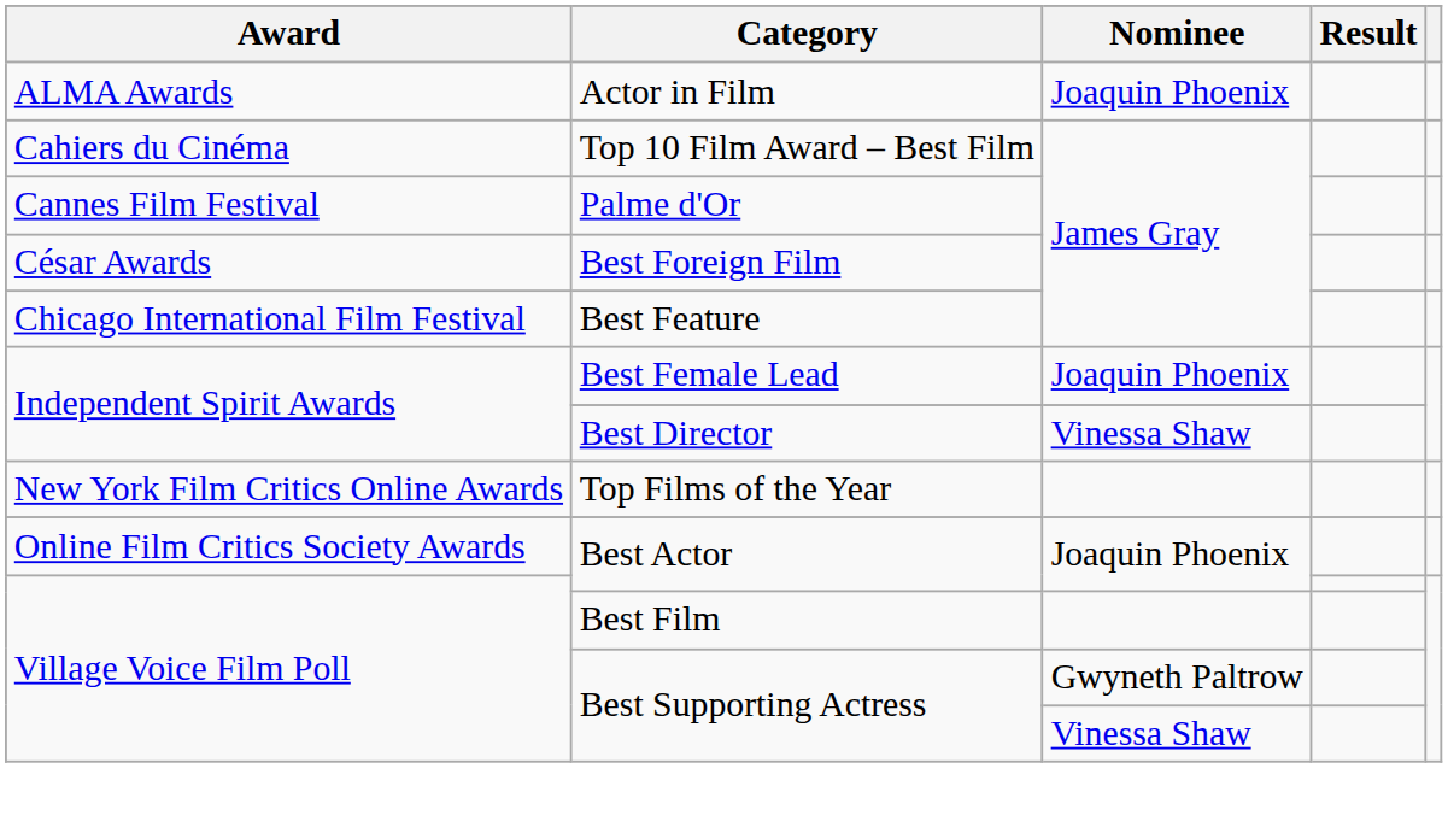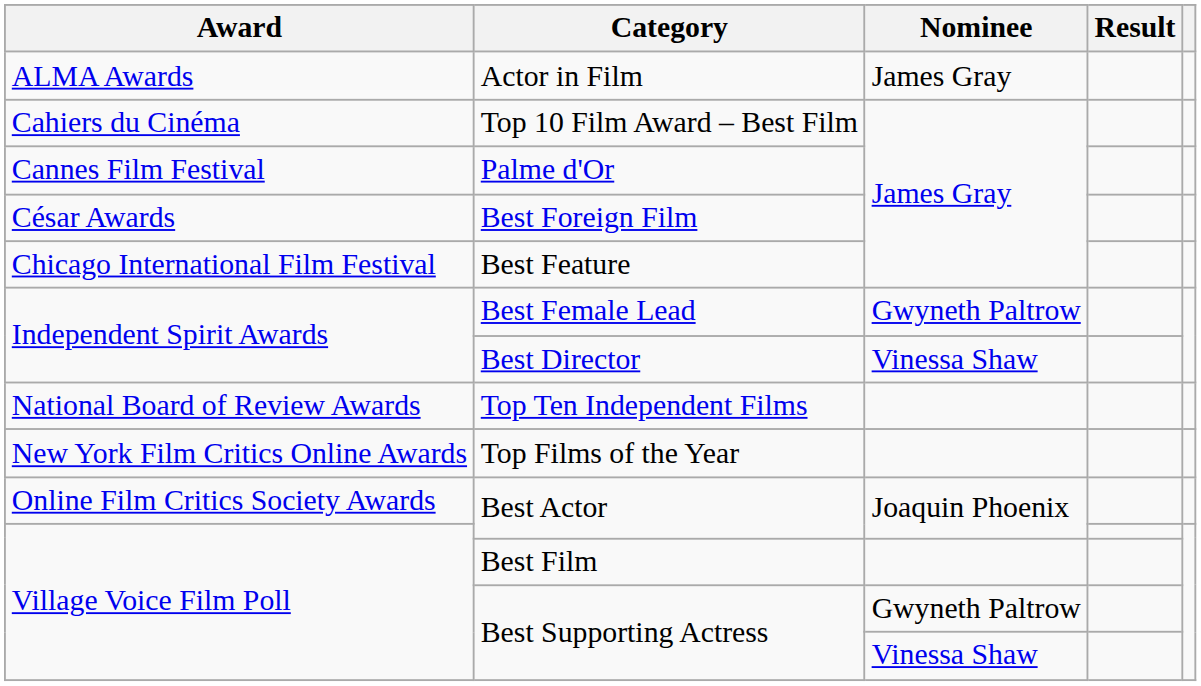 <table class="wikitable">
 <tr>
 <th>Award</th>
 <th>Category</th>
 <th>Nominee</th>
 <th>Result</th>
 <th></th>
 </tr>
 <tr>
 <td><a href='#'>ALMA Awards</a></td>
 <td>Actor in Film</td>
-<td><a href='#'>Joaquin Phoenix</a></td>
+<td>James Gray</td>
 <td></td>
 <td align="center"></td>
 </tr>
 <tr>
 <td><a href='#'>Cahiers du Cinéma</a></td>
 <td>Top 10 Film Award – Best Film</td>
 <td rowspan="4"><a href='#'>James Gray</a></td>
 <td></td>
 <td align="center"></td>
 </tr>
 <tr>
 <td><a href='#'>Cannes Film Festival</a></td>
 <td><a href='#'>Palme d'Or</a></td>
 <td></td>
 <td align="center"></td>
 </tr>
 <tr>
 <td><a href='#'>César Awards</a></td>
 <td><a href='#'>Best Foreign Film</a></td>
 <td></td>
 <td align="center"></td>
 </tr>
 <tr>
 <td><a href='#'>Chicago International Film Festival</a></td>
 <td>Best Feature</td>
 <td></td>
 <td align="center"></td>
 </tr>
 <tr>
 <td rowspan="2"><a href='#'>Independent Spirit Awards</a></td>
 <td><a href='#'>Best Female Lead</a></td>
-<td><a href='#'>Joaquin Phoenix</a></td>
+<td><a href='#'>Gwyneth Paltrow</a></td>
 <td></td>
 <td rowspan="2" align="center"></td>
 </tr>
 <tr>
 <td><a href='#'>Best Director</a></td>
 <td><a href='#'>Vinessa Shaw</a></td>
 <td></td>
+</tr>
+<tr>
+<td><a href='#'>National Board of Review Awards</a></td>
+<td><a href='#'>Top Ten Independent Films</a></td>
+<td></td>
+<td></td>
+<td align="center"></td>
 </tr>
 <tr>
 <td><a href='#'>New York Film Critics Online Awards</a></td>
 <td>Top Films of the Year</td>
 <td></td>
 <td></td>
 <td align="center"></td>
 </tr>
 <tr>
 <td><a href='#'>Online Film Critics Society Awards</a></td>
 <td rowspan="2">Best Actor</td>
 <td rowspan="2">Joaquin Phoenix</td>
 <td></td>
 <td align="center"></td>
 </tr>
 <tr>
 <td rowspan="4"><a href='#'>Village Voice Film Poll</a></td>
 <td></td>
 <td rowspan="4" align="center"></td>
 </tr>
 <tr>
 <td>Best Film</td>
 <td></td>
 <td></td>
 </tr>
 <tr>
 <td rowspan="2">Best Supporting Actress</td>
 <td>Gwyneth Paltrow</td>
 <td></td>
 </tr>
 <tr>
 <td><a href='#'>Vinessa Shaw</a></td>
 <td></td>
 </tr>
 </table>
